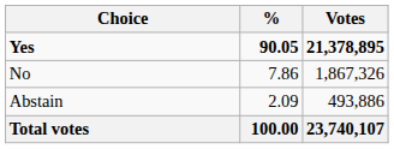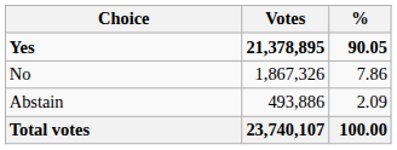 <table class="wikitable" style="margin-right: 1em; background: #f9f9f9;">
 <tr>
 <th scope="col" style="width: 210px">Choice</th>
+<th scope="col" style="width: 70px">Votes</th>
 <th scope="col" style="width: 50px">%</th>
-<th scope="col" style="width: 70px">Votes</th>
 </tr>
 <tr>
 <td><strong>Yes</strong></td>
+<td style="text-align:right;"><strong>21,378,895</strong></td>
 <td style="text-align:right;"><strong>90.05</strong></td>
-<td style="text-align:right;"><strong>21,378,895</strong></td>
 </tr>
 <tr>
 <td>No</td>
+<td style="text-align:right;">1,867,326</td>
 <td style="text-align:right;">7.86</td>
-<td style="text-align:right;">1,867,326</td>
 </tr>
 <tr>
 <td>Abstain</td>
+<td style="text-align:right;">493,886</td>
 <td style="text-align:right;">2.09</td>
-<td style="text-align:right;">493,886</td>
 </tr>
 <tr class="tfoot" style="background:#f2f2f2;">
 <td style="text-align:left;"><strong>Total votes</strong></td>
+<td style="text-align:right;"><strong>23,740,107</strong></td>
 <td style="text-align:right;"><strong>100.00</strong></td>
-<td style="text-align:right;"><strong>23,740,107</strong></td>
 </tr>
 </table>
